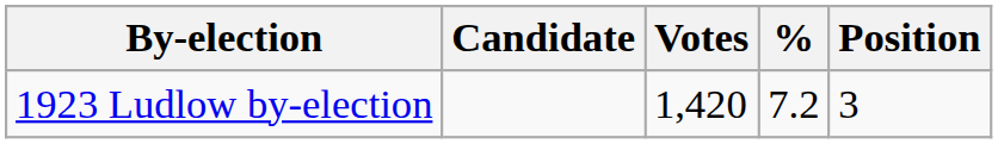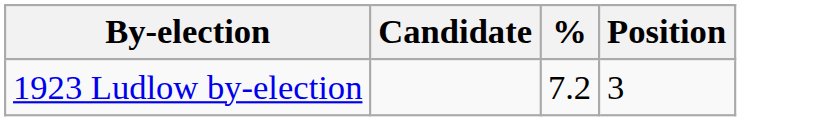 <table class="wikitable sortable">
 <tr>
 <th>By-election</th>
 <th>Candidate</th>
-<th>Votes</th>
 <th>%</th>
 <th>Position</th>
 </tr>
 <tr>
 <td><a href='#'>1923 Ludlow by-election</a></td>
 <td></td>
-<td>1,420</td>
 <td>7.2</td>
 <td>3</td>
 </tr>
 </table>
